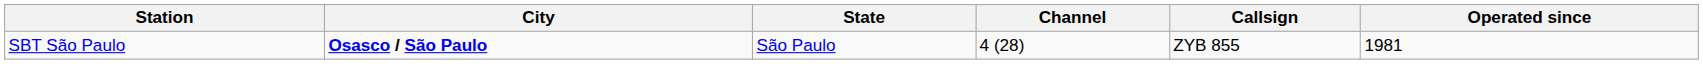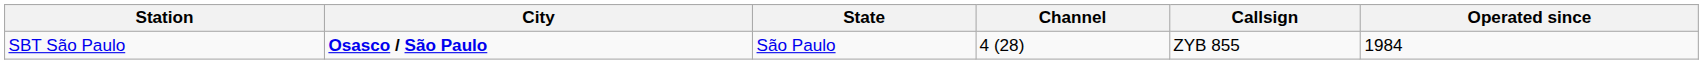 <table class = "wikitable" style = "width: 100%">
 <tr>
 <th>Station</th>
 <th>City</th>
 <th>State</th>
 <th>Channel</th>
 <th>Callsign</th>
 <th>Operated since</th>
 </tr>
 <tr>
 <td><a href='#'>SBT São Paulo</a></td>
 <td><strong><a href='#'>Osasco</a> / <a href='#'>São Paulo</a></strong></td>
 <td><a href='#'>São Paulo</a></td>
 <td>4 (28)</td>
 <td>ZYB 855</td>
-<td>1981</td>
+<td>1984</td>
 </tr>
 </table>
